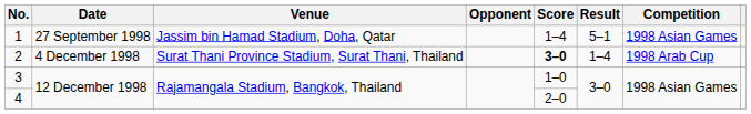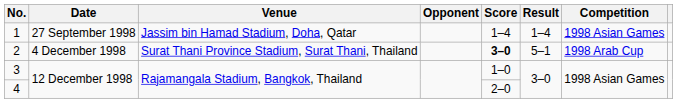 <table class="wikitable sortable">
 <tr>
 <th scope=col>No.</th>
 <th scope=col>Date</th>
 <th scope=col>Venue</th>
 <th scope=col>Opponent</th>
 <th scope=col>Score</th>
 <th scope=col>Result</th>
 <th scope=col>Competition</th>
 <th scope=col class="unsortable"></th>
 </tr>
 <tr>
 <td align="center">1</td>
 <td>27 September 1998</td>
 <td><a href='#'>Jassim bin Hamad Stadium</a>, <a href='#'>Doha</a>, Qatar</td>
 <td></td>
 <td align="center">1–4</td>
-<td align="center">5–1</td>
+<td align="center">1–4</td>
 <td><a href='#'>1998 Asian Games</a></td>
 <td></td>
 </tr>
 <tr>
 <td align="center">2</td>
 <td>4 December 1998</td>
 <td><a href='#'>Surat Thani Province Stadium</a>, <a href='#'>Surat Thani</a>, Thailand</td>
 <td></td>
 <td align="center"><strong>3–0</strong></td>
-<td align="center">1–4</td>
+<td align="center">5–1</td>
 <td><a href='#'>1998 Arab Cup</a></td>
 <td></td>
 </tr>
 <tr>
 <td align="center">3</td>
 <td rowspan="2">12 December 1998</td>
 <td rowspan="2"><a href='#'>Rajamangala Stadium</a>, <a href='#'>Bangkok</a>, Thailand</td>
 <td rowspan="2"></td>
 <td align="center">1–0</td>
 <td rowspan="2" style="text-align:center">3–0</td>
 <td rowspan="2">1998 Asian Games</td>
 <td rowspan="2"></td>
 </tr>
 <tr>
 <td align="center">4</td>
 <td align="center">2–0</td>
 </tr>
 </table>
